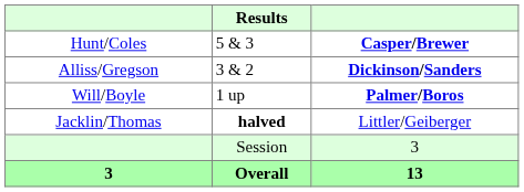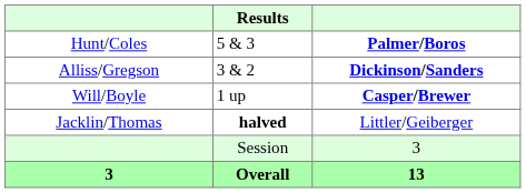 <table border="1" cellpadding="3" style="border-collapse:collapse; text-align:center;">
 <tr style="background:#dfd;">
 <th style="width:12em;"></th>
 <th style="width:5.5em;">Results</th>
 <th style="width:12em;"></th>
 </tr>
 <tr>
 <td><a href='#'>Hunt</a>/<a href='#'>Coles</a></td>
 <td align=left> 5 & 3</td>
-<td><strong><a href='#'>Casper</a>/<a href='#'>Brewer</a></strong></td>
+<td><strong><a href='#'>Palmer</a>/<a href='#'>Boros</a></strong></td>
 </tr>
 <tr>
 <td><a href='#'>Alliss</a>/<a href='#'>Gregson</a></td>
 <td align=left> 3 & 2</td>
 <td><strong><a href='#'>Dickinson</a>/<a href='#'>Sanders</a></strong></td>
 </tr>
 <tr>
 <td><a href='#'>Will</a>/<a href='#'>Boyle</a></td>
 <td align=left> 1 up</td>
-<td><strong><a href='#'>Palmer</a>/<a href='#'>Boros</a></strong></td>
+<td><strong><a href='#'>Casper</a>/<a href='#'>Brewer</a></strong></td>
 </tr>
 <tr>
 <td><a href='#'>Jacklin</a>/<a href='#'>Thomas</a></td>
 <td><strong>halved</strong></td>
 <td><a href='#'>Littler</a>/<a href='#'>Geiberger</a></td>
 </tr>
 <tr style="background:#dfd;">
 <td></td>
 <td>Session</td>
 <td>3</td>
 </tr>
 <tr style="background:#afa;">
 <th>3</th>
 <th>Overall</th>
 <th>13</th>
 </tr>
 </table>
